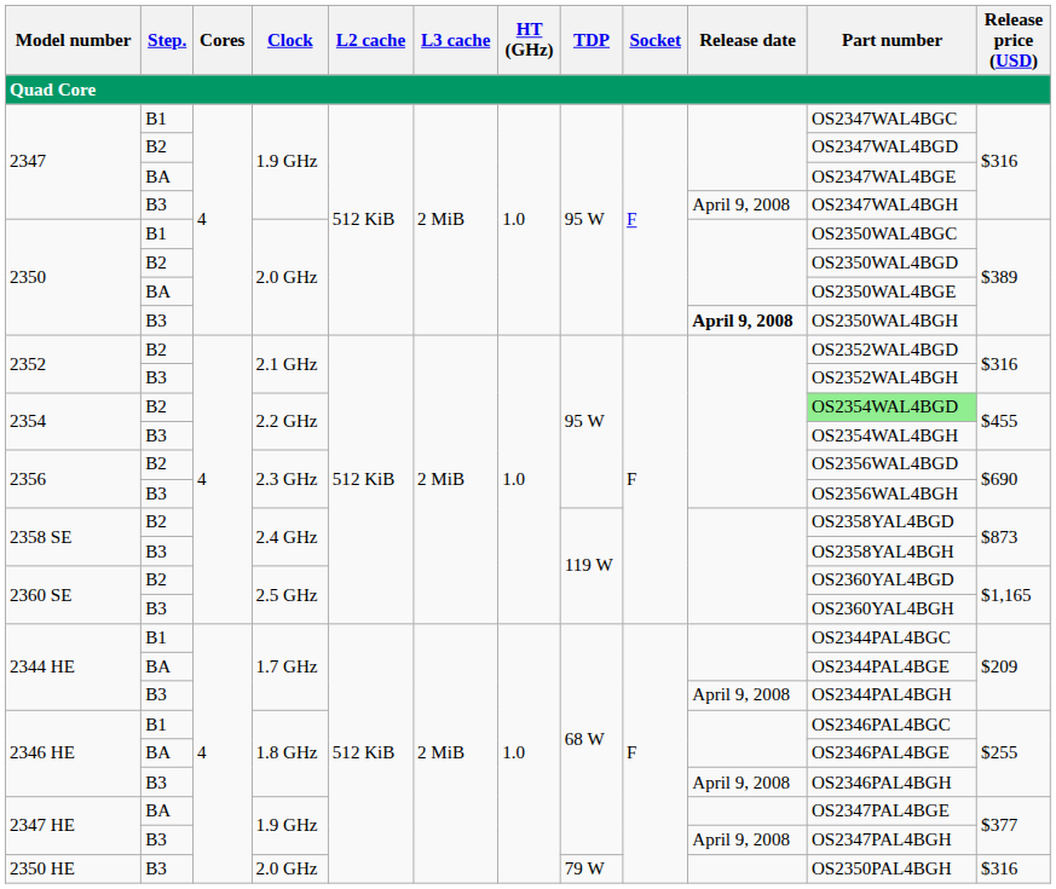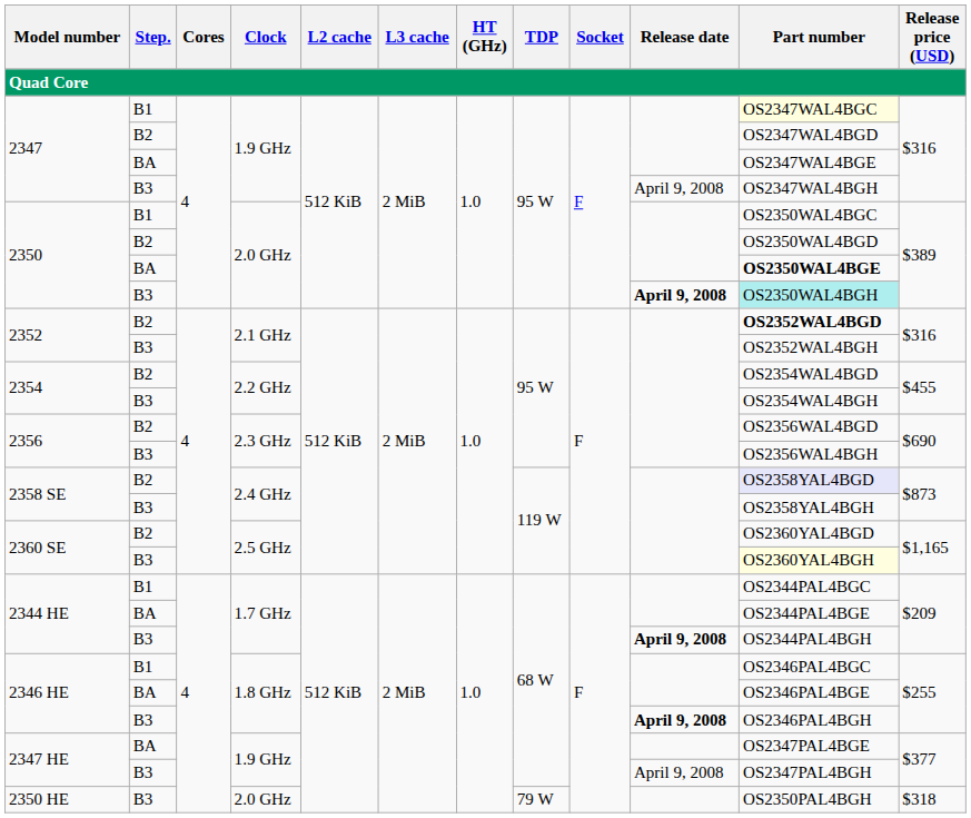 <table style="width:920px; px;" class="wikitable">
 <tr>
 <th>Model number</th>
 <th><a href='#'>Step.</a></th>
 <th>Cores</th>
 <th><a href='#'>Clock</a></th>
 <th><a href='#'>L2 cache</a></th>
 <th><a href='#'>L3 cache</a></th>
 <th><a href='#'>HT</a><br>(GHz)</th>
 <th><a href='#'>TDP</a></th>
 <th><a href='#'>Socket</a></th>
 <th>Release date</th>
 <th>Part number</th>
 <th>Release<br>price<br>(<a href='#'>USD</a>)</th>
 </tr>
 <tr>
 <td colspan="12" style="text-align:left; background:#096; color:white;"><strong>Quad Core</strong></td>
 </tr>
 <tr>
 <td rowspan="4">2347</td>
 <td>B1</td>
 <td rowspan="8">4</td>
 <td rowspan="4">1.9 GHz</td>
 <td rowspan="8">512 KiB<br></td>
 <td rowspan="8">2 MiB</td>
 <td rowspan="8">1.0</td>
 <td rowspan="8">95 W</td>
 <td rowspan="8"><a href='#'>F</a><br></td>
 <td rowspan="3"></td>
-<td>OS2347WAL4BGC</td>
+<td style="background: lightyellow;">OS2347WAL4BGC</td>
 <td rowspan="4">$316</td>
 </tr>
 <tr>
 <td>B2</td>
 <td>OS2347WAL4BGD</td>
 </tr>
 <tr>
 <td>BA</td>
 <td>OS2347WAL4BGE</td>
 </tr>
 <tr>
 <td>B3</td>
 <td>April 9, 2008</td>
 <td>OS2347WAL4BGH</td>
 </tr>
 <tr>
 <td rowspan="4">2350</td>
 <td>B1</td>
 <td rowspan="4">2.0 GHz</td>
 <td rowspan="3"></td>
 <td>OS2350WAL4BGC</td>
 <td rowspan="4">$389</td>
 </tr>
 <tr>
 <td>B2</td>
 <td>OS2350WAL4BGD</td>
 </tr>
 <tr>
 <td>BA</td>
-<td>OS2350WAL4BGE</td>
+<td><strong>OS2350WAL4BGE</strong></td>
 </tr>
 <tr>
 <td>B3</td>
 <td><strong>April 9, 2008</strong></td>
-<td>OS2350WAL4BGH</td>
+<td style="background: paleturquoise;">OS2350WAL4BGH</td>
 </tr>
 <tr>
 <td rowspan="2">2352</td>
 <td>B2</td>
 <td rowspan="10">4</td>
 <td rowspan="2">2.1 GHz</td>
 <td rowspan="10">512 KiB<br></td>
 <td rowspan="10">2 MiB</td>
 <td rowspan="10">1.0</td>
 <td rowspan="6">95 W</td>
 <td rowspan="10">F<br></td>
 <td rowspan="6"></td>
-<td>OS2352WAL4BGD</td>
+<td><strong>OS2352WAL4BGD</strong></td>
 <td rowspan="2">$316</td>
 </tr>
 <tr>
 <td>B3</td>
 <td>OS2352WAL4BGH</td>
 </tr>
 <tr>
 <td rowspan="2">2354</td>
 <td>B2</td>
 <td rowspan="2">2.2 GHz</td>
-<td style="background: lightgreen;">OS2354WAL4BGD</td>
+<td>OS2354WAL4BGD</td>
 <td rowspan="2">$455</td>
 </tr>
 <tr>
 <td>B3</td>
 <td>OS2354WAL4BGH</td>
 </tr>
 <tr>
 <td rowspan="2">2356</td>
 <td>B2</td>
 <td rowspan="2">2.3 GHz</td>
 <td>OS2356WAL4BGD</td>
 <td rowspan="2">$690</td>
 </tr>
 <tr>
 <td>B3</td>
 <td>OS2356WAL4BGH</td>
 </tr>
 <tr>
 <td rowspan="2">2358 SE</td>
 <td>B2</td>
 <td rowspan="2">2.4 GHz</td>
 <td rowspan="4">119 W</td>
 <td rowspan="4"></td>
-<td>OS2358YAL4BGD</td>
+<td style="background: lavender;">OS2358YAL4BGD</td>
 <td rowspan="2">$873</td>
 </tr>
 <tr>
 <td>B3</td>
 <td>OS2358YAL4BGH</td>
 </tr>
 <tr>
 <td rowspan="2">2360 SE</td>
 <td>B2</td>
 <td rowspan="2">2.5 GHz</td>
 <td>OS2360YAL4BGD</td>
 <td rowspan="2">$1,165</td>
 </tr>
 <tr>
 <td>B3</td>
-<td>OS2360YAL4BGH</td>
+<td style="background: lightyellow;">OS2360YAL4BGH</td>
 </tr>
 <tr>
 <td rowspan="3">2344 HE</td>
 <td>B1</td>
 <td rowspan="9">4</td>
 <td rowspan="3">1.7 GHz</td>
 <td rowspan="9">512 KiB<br></td>
 <td rowspan="9">2 MiB</td>
 <td rowspan="9">1.0</td>
 <td rowspan="8">68 W</td>
 <td rowspan="9">F<br></td>
 <td rowspan="2"></td>
 <td>OS2344PAL4BGC</td>
 <td rowspan="3">$209</td>
 </tr>
 <tr>
 <td>BA</td>
 <td>OS2344PAL4BGE</td>
 </tr>
 <tr>
 <td>B3</td>
-<td>April 9, 2008</td>
+<td><strong>April 9, 2008</strong></td>
 <td>OS2344PAL4BGH</td>
 </tr>
 <tr>
 <td rowspan="3">2346 HE</td>
 <td>B1</td>
 <td rowspan="3">1.8 GHz</td>
 <td rowspan="2"></td>
 <td>OS2346PAL4BGC</td>
 <td rowspan="3">$255</td>
 </tr>
 <tr>
 <td>BA</td>
 <td>OS2346PAL4BGE</td>
 </tr>
 <tr>
 <td>B3</td>
-<td>April 9, 2008</td>
+<td><strong>April 9, 2008</strong></td>
 <td>OS2346PAL4BGH</td>
 </tr>
 <tr>
 <td rowspan="2">2347 HE</td>
 <td>BA</td>
 <td rowspan="2">1.9 GHz</td>
 <td></td>
 <td>OS2347PAL4BGE</td>
 <td rowspan="2">$377</td>
 </tr>
 <tr>
 <td>B3</td>
 <td>April 9, 2008</td>
 <td>OS2347PAL4BGH</td>
 </tr>
 <tr>
 <td>2350 HE</td>
 <td>B3</td>
 <td>2.0 GHz</td>
 <td>79 W</td>
 <td></td>
 <td>OS2350PAL4BGH</td>
-<td>$316</td>
+<td>$318</td>
 </tr>
 </table>
